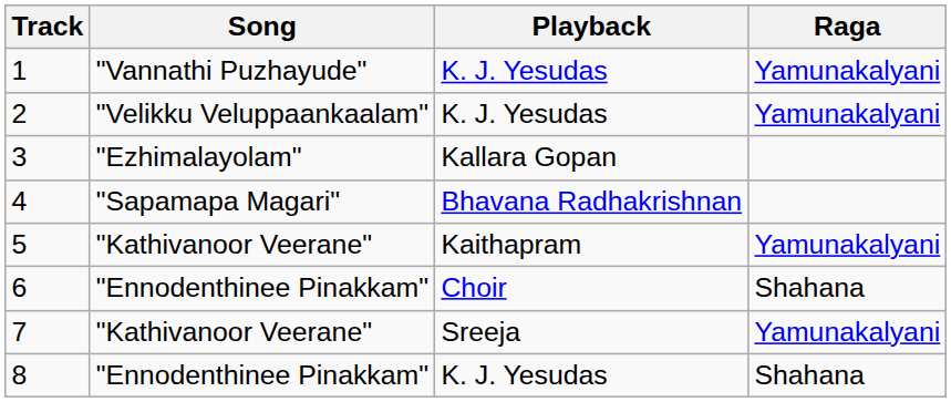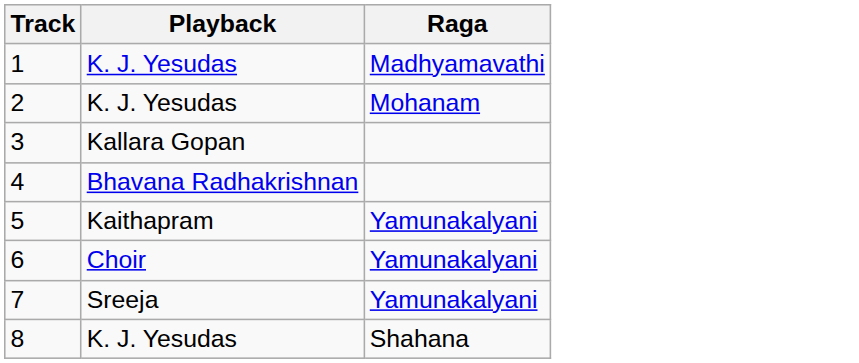 <table class="wikitable" border="1">
 <tr>
 <th>Track</th>
-<th>Song</th>
 <th>Playback</th>
 <th>Raga</th>
 </tr>
 <tr>
 <td>1</td>
-<td>"Vannathi Puzhayude"</td>
 <td><a href='#'>K. J. Yesudas</a></td>
-<td><a href='#'>Yamunakalyani</a></td>
+<td><a href='#'>Madhyamavathi</a></td>
 </tr>
 <tr>
 <td>2</td>
-<td>"Velikku Veluppaankaalam"</td>
 <td>K. J. Yesudas</td>
-<td><a href='#'>Yamunakalyani</a></td>
+<td><a href='#'>Mohanam</a></td>
 </tr>
 <tr>
 <td>3</td>
-<td>"Ezhimalayolam"</td>
 <td>Kallara Gopan</td>
 <td></td>
 </tr>
 <tr>
 <td>4</td>
-<td>"Sapamapa Magari"</td>
 <td><a href='#'>Bhavana Radhakrishnan</a></td>
 <td></td>
 </tr>
 <tr>
 <td>5</td>
-<td>"Kathivanoor Veerane"</td>
 <td>Kaithapram</td>
 <td><a href='#'>Yamunakalyani</a></td>
 </tr>
 <tr>
 <td>6</td>
-<td>"Ennodenthinee Pinakkam"</td>
 <td><a href='#'>Choir</a></td>
-<td>Shahana</td>
+<td><a href='#'>Yamunakalyani</a></td>
 </tr>
 <tr>
 <td>7</td>
-<td>"Kathivanoor Veerane"</td>
 <td>Sreeja</td>
 <td><a href='#'>Yamunakalyani</a></td>
 </tr>
 <tr>
 <td>8</td>
-<td>"Ennodenthinee Pinakkam"</td>
 <td>K. J. Yesudas</td>
 <td>Shahana</td>
 </tr>
 </table>
